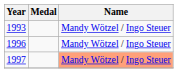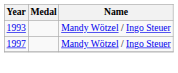 <table class="wikitable" style="font-size:90%">
 <tr>
 <th>Year</th>
 <th>Medal</th>
 <th>Name</th>
 </tr>
 <tr>
 <td><a href='#'>1993</a></td>
 <td></td>
 <td><a href='#'>Mandy Wötzel</a> / <a href='#'>Ingo Steuer</a></td>
 </tr>
 <tr>
-<td><a href='#'>1996</a></td>
+<td><a href='#'>1997</a></td>
 <td></td>
 <td><a href='#'>Mandy Wötzel</a> / <a href='#'>Ingo Steuer</a></td>
 </tr>
 <tr>
-<td><a href='#'>1997</a></td>
-<td></td>
-<td style="background: lightsalmon;"><a href='#'>Mandy Wötzel</a> / <a href='#'>Ingo Steuer</a></td>
-</tr>
-<tr>
 </tr>
 </table>
